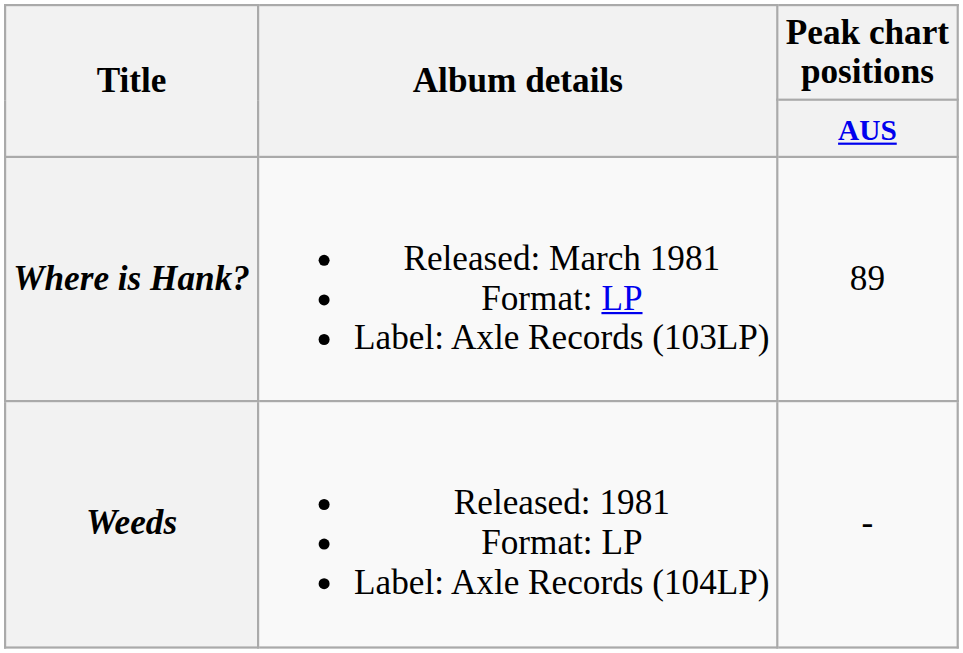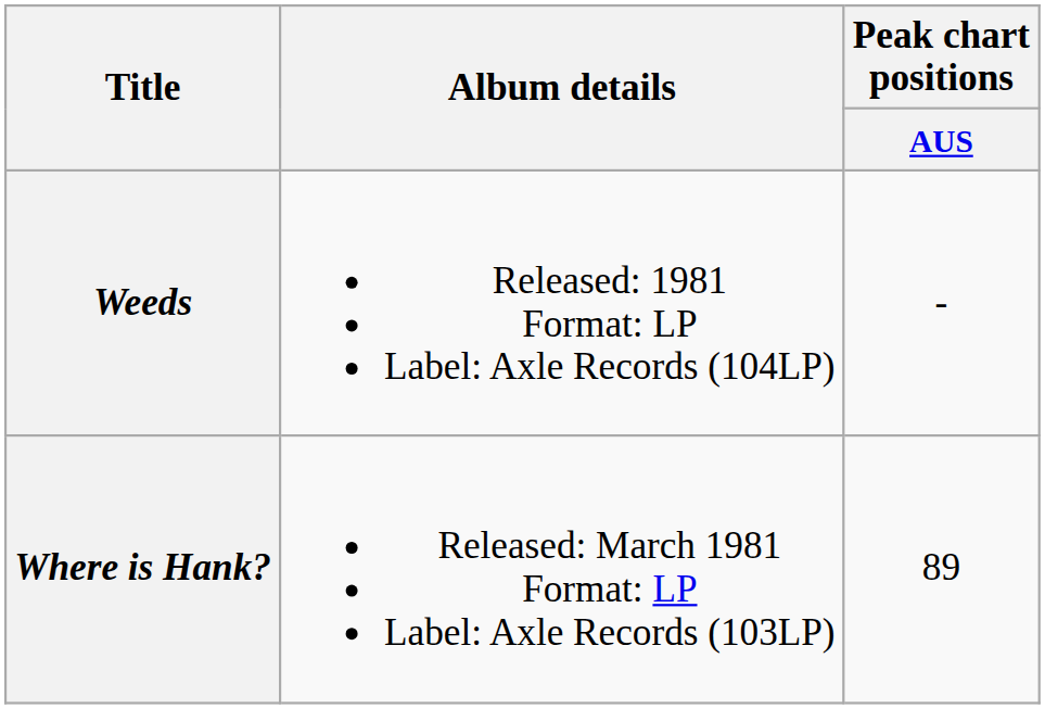 <table class="wikitable plainrowheaders" style="text-align:center;" border="1">
 <tr>
 <th scope="col" rowspan="2">Title</th>
 <th scope="col" rowspan="2">Album details</th>
 <th scope="col" colspan="1">Peak chart<br>positions</th>
 </tr>
 <tr>
 <th scope="col" style="text-align:center;"><small><a href='#'>AUS</a></small><br></th>
 </tr>
 <tr>
+<th scope="row"><em>Weeds</em></th>
+<td><br><ul><li>Released: 1981</li><li>Format: LP</li><li>Label: Axle Records (104LP)</li></ul></td>
+<td align="center">-</td>
+</tr>
+<tr>
 <th scope="row"><em>Where is Hank?</em></th>
 <td><br><ul><li>Released: March 1981</li><li>Format: <a href='#'>LP</a></li><li>Label: Axle Records (103LP)</li></ul></td>
 <td align="center">89</td>
 </tr>
-<tr>
-<th scope="row"><em>Weeds</em></th>
-<td><br><ul><li>Released: 1981</li><li>Format: LP</li><li>Label: Axle Records (104LP)</li></ul></td>
-<td align="center">-</td>
-</tr>
 </table>
